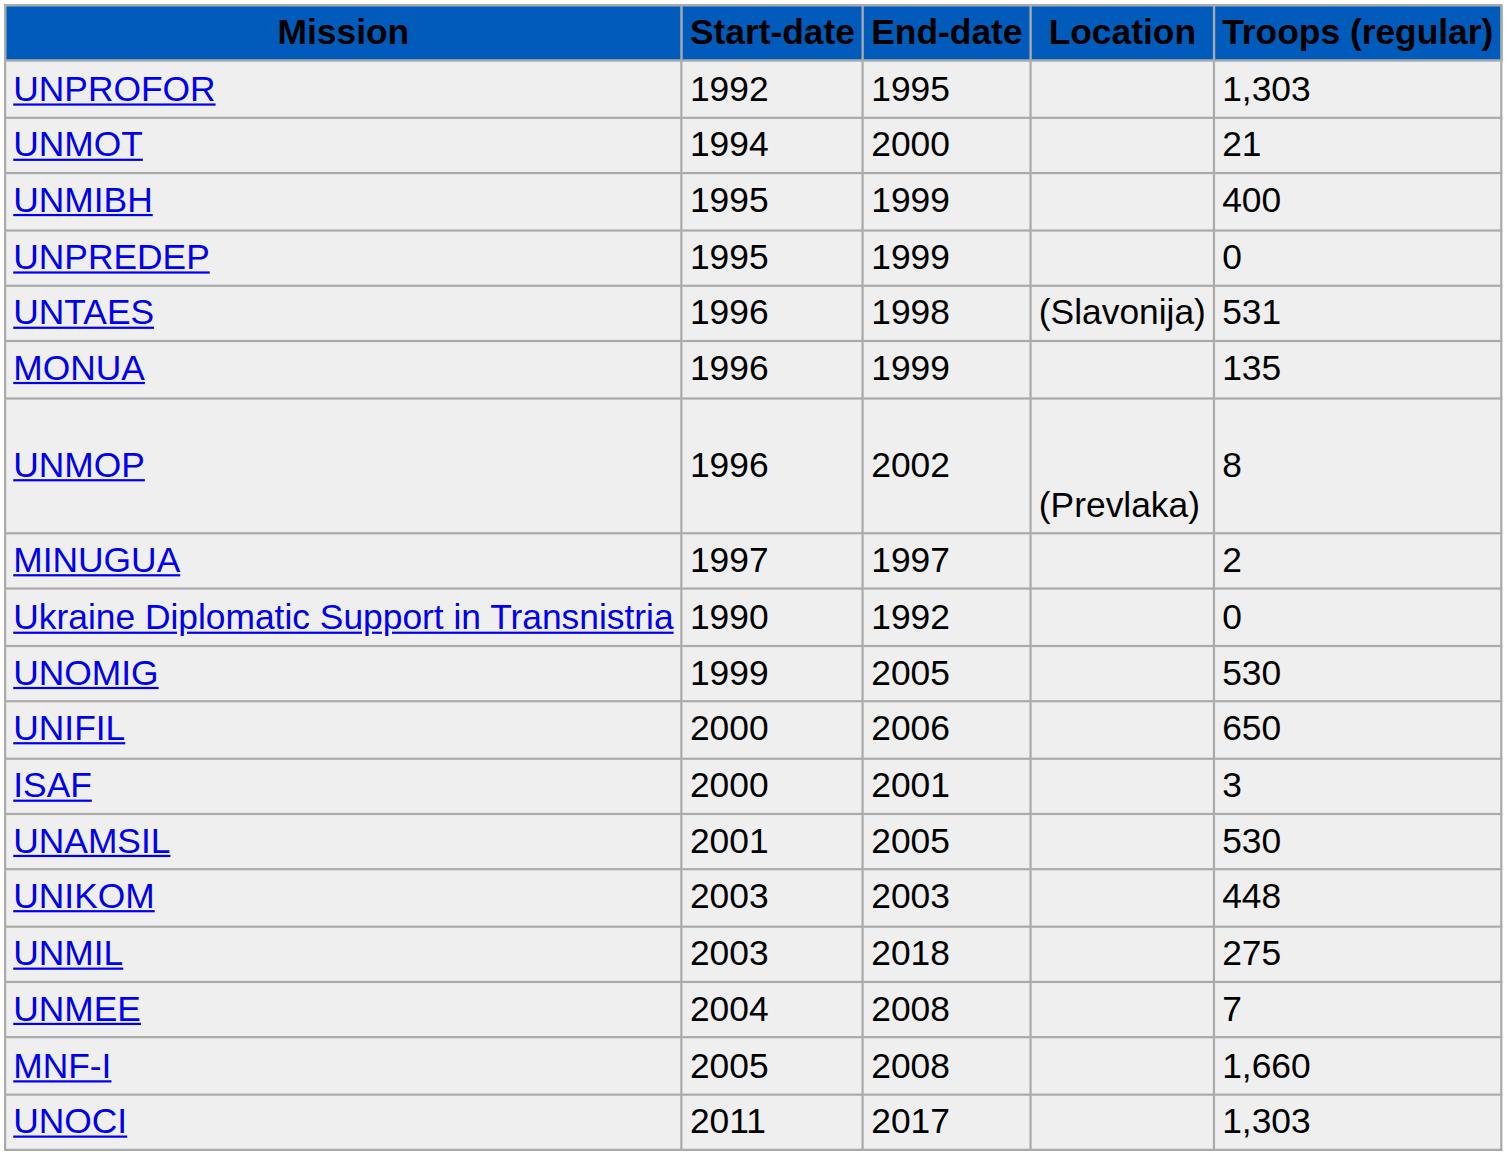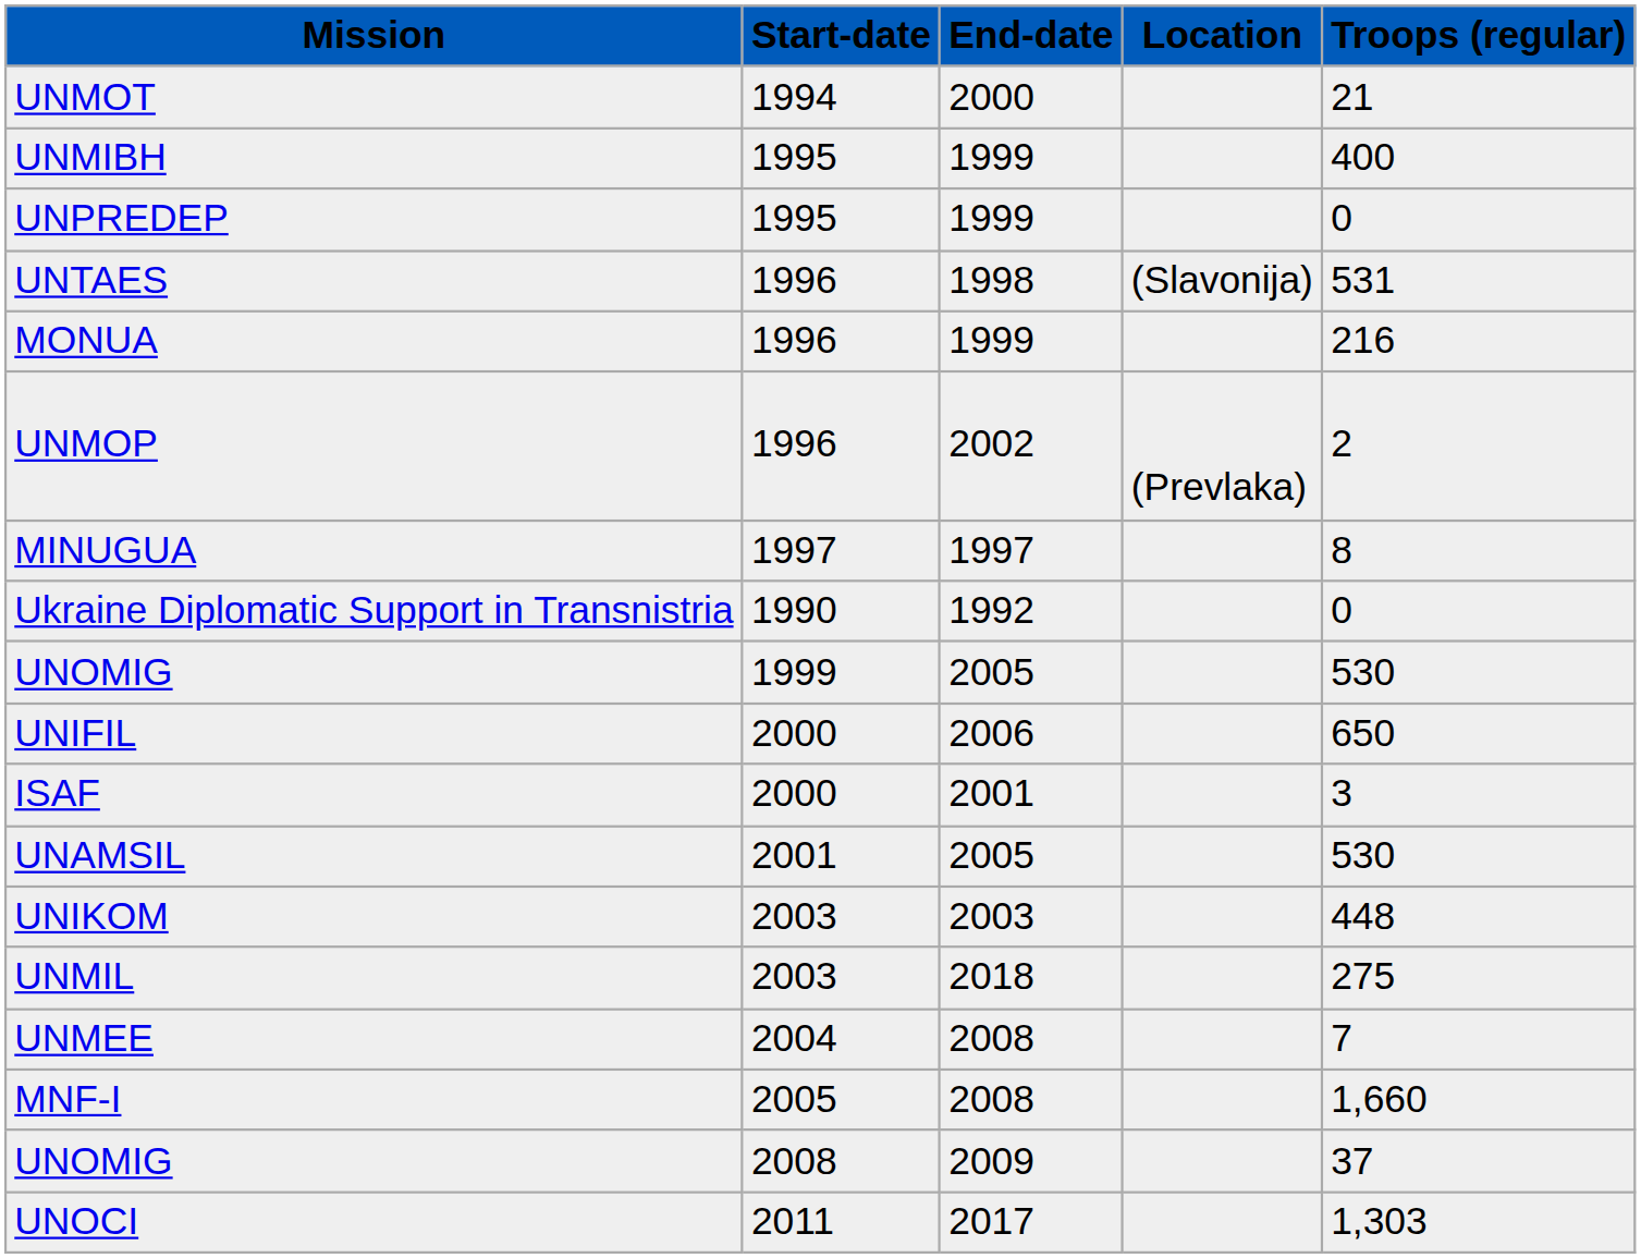 <table class="wikitable">
 <tr>
 <th style="background:#005BBB" rowspan="1"><span>Mission</span></th>
 <th style="background:#005BBB" rowspan="1"><span>Start-date</span></th>
 <th style="background:#005BBB" rowspan="1"><span>End-date</span></th>
 <th style="background:#005BBB" rowspan="1"><span>Location</span></th>
 <th style="background:#005BBB" rowspan="1"><span>Troops (regular)</span></th>
-</tr>
-<tr>
-<td style="background:#efefef"><a href='#'>UNPROFOR</a></td>
-<td style="background:#efefef">1992</td>
-<td style="background:#efefef">1995</td>
-<td style="background:#efefef"></td>
-<td style="background:#efefef">1,303</td>
 </tr>
 <tr>
 <td style="background:#efefef"><a href='#'>UNMOT</a></td>
 <td style="background:#efefef">1994</td>
 <td style="background:#efefef">2000</td>
 <td style="background:#efefef"></td>
 <td style="background:#efefef">21</td>
 </tr>
 <tr>
 <td style="background:#efefef"><a href='#'>UNMIBH</a></td>
 <td style="background:#efefef">1995</td>
 <td style="background:#efefef">1999</td>
 <td style="background:#efefef"></td>
 <td style="background:#efefef">400</td>
 </tr>
 <tr>
 <td style="background:#efefef"><a href='#'>UNPREDEP</a></td>
 <td style="background:#efefef">1995</td>
 <td style="background:#efefef">1999</td>
 <td style="background:#efefef"></td>
 <td style="background:#efefef">0</td>
 </tr>
 <tr>
 <td style="background:#efefef"><a href='#'>UNTAES</a></td>
 <td style="background:#efefef">1996</td>
 <td style="background:#efefef">1998</td>
 <td style="background:#efefef"> (Slavonija)</td>
 <td style="background:#efefef">531</td>
 </tr>
 <tr>
 <td style="background:#efefef"><a href='#'>MONUA</a></td>
 <td style="background:#efefef">1996</td>
 <td style="background:#efefef">1999</td>
 <td style="background:#efefef"></td>
-<td style="background:#efefef">135</td>
+<td style="background:#efefef">216</td>
 </tr>
 <tr>
 <td style="background:#efefef"><a href='#'>UNMOP</a></td>
 <td style="background:#efefef">1996</td>
 <td style="background:#efefef">2002</td>
 <td style="background:#efefef"><br> <br> (Prevlaka)</td>
-<td style="background:#efefef">8</td>
+<td style="background:#efefef">2</td>
 </tr>
 <tr>
 <td style="background:#efefef"><a href='#'>MINUGUA</a></td>
 <td style="background:#efefef">1997</td>
 <td style="background:#efefef">1997</td>
 <td style="background:#efefef"></td>
-<td style="background:#efefef">2</td>
+<td style="background:#efefef">8</td>
 </tr>
 <tr>
 <td style="background:#efefef"><a href='#'>Ukraine Diplomatic Support in Transnistria</a></td>
 <td style="background:#efefef">1990</td>
 <td style="background:#efefef">1992</td>
 <td style="background:#efefef"></td>
 <td style="background:#efefef">0</td>
 </tr>
 <tr>
 <td style="background:#efefef"><a href='#'>UNOMIG</a></td>
 <td style="background:#efefef">1999</td>
 <td style="background:#efefef">2005</td>
 <td style="background:#efefef"></td>
 <td style="background:#efefef">530</td>
 </tr>
 <tr>
 <td style="background:#efefef"><a href='#'>UNIFIL</a></td>
 <td style="background:#efefef">2000</td>
 <td style="background:#efefef">2006</td>
 <td style="background:#efefef"></td>
 <td style="background:#efefef">650</td>
 </tr>
 <tr>
 <td style="background:#efefef"><a href='#'>ISAF</a></td>
 <td style="background:#efefef">2000</td>
 <td style="background:#efefef">2001</td>
 <td style="background:#efefef"></td>
 <td style="background:#efefef">3</td>
 </tr>
 <tr>
 <td style="background:#efefef"><a href='#'>UNAMSIL</a></td>
 <td style="background:#efefef">2001</td>
 <td style="background:#efefef">2005</td>
 <td style="background:#efefef"></td>
 <td style="background:#efefef">530</td>
 </tr>
 <tr>
 <td style="background:#efefef"><a href='#'>UNIKOM</a></td>
 <td style="background:#efefef">2003</td>
 <td style="background:#efefef">2003</td>
 <td style="background:#efefef"></td>
 <td style="background:#efefef">448</td>
 </tr>
 <tr>
 <td style="background:#efefef"><a href='#'>UNMIL</a></td>
 <td style="background:#efefef">2003</td>
 <td style="background:#efefef">2018</td>
 <td style="background:#efefef"></td>
 <td style="background:#efefef">275</td>
 </tr>
 <tr>
 <td style="background:#efefef"><a href='#'>UNMEE</a></td>
 <td style="background:#efefef">2004</td>
 <td style="background:#efefef">2008</td>
 <td style="background:#efefef"><br></td>
 <td style="background:#efefef">7</td>
 </tr>
 <tr>
 <td style="background:#efefef"><a href='#'>MNF-I</a></td>
 <td style="background:#efefef">2005</td>
 <td style="background:#efefef">2008</td>
 <td style="background:#efefef"></td>
 <td style="background:#efefef">1,660</td>
 </tr>
 <tr>
+<td style="background:#efefef"><a href='#'>UNOMIG</a></td>
+<td style="background:#efefef">2008</td>
+<td style="background:#efefef">2009</td>
+<td style="background:#efefef"></td>
+<td style="background:#efefef">37</td>
+</tr>
+<tr>
 <td style="background:#efefef"><a href='#'>UNOCI</a></td>
 <td style="background:#efefef">2011</td>
 <td style="background:#efefef">2017</td>
 <td style="background:#efefef"></td>
 <td style="background:#efefef">1,303</td>
 </tr>
 </table>
